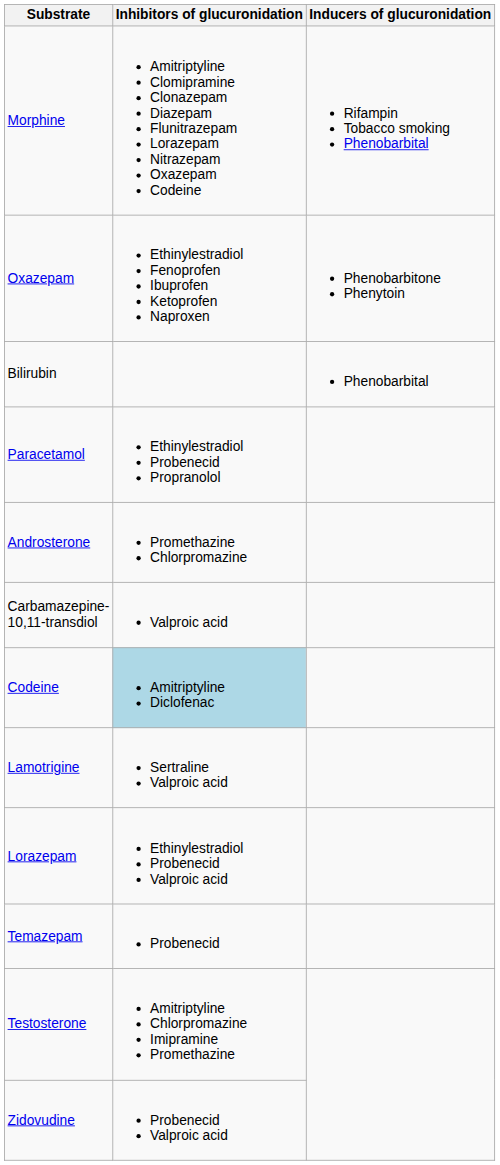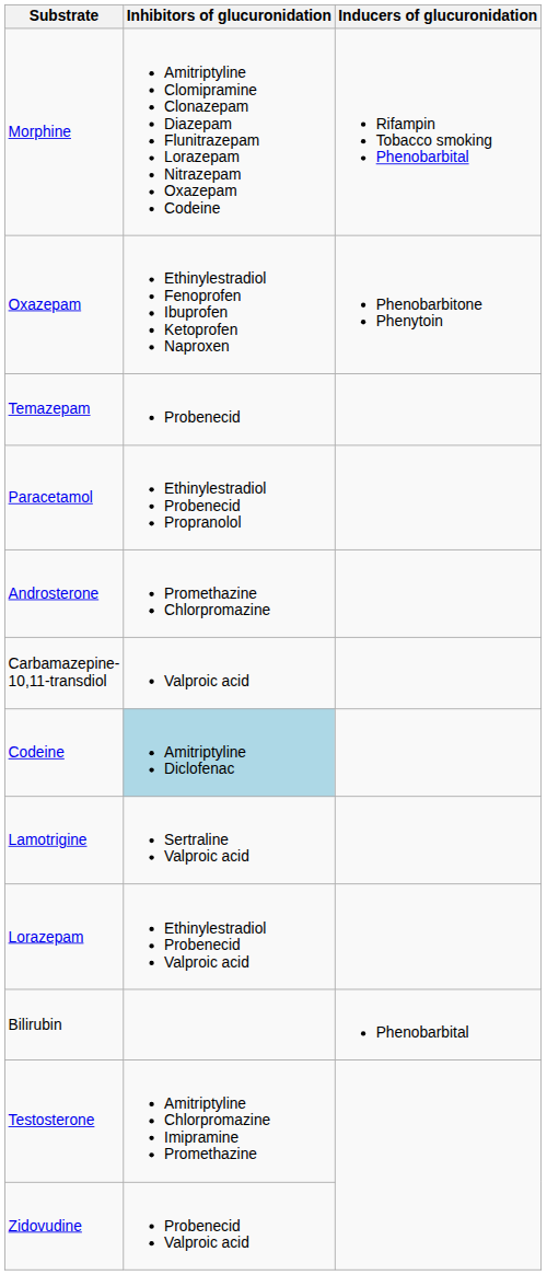 <table class="wikitable">
 <tr>
 <th>Substrate</th>
 <th>Inhibitors of glucuronidation</th>
 <th>Inducers of glucuronidation</th>
 </tr>
 <tr>
 <td><a href='#'>Morphine</a></td>
 <td><br><ul><li>Amitriptyline</li><li>Clomipramine</li><li>Clonazepam</li><li>Diazepam</li><li>Flunitrazepam</li><li>Lorazepam</li><li>Nitrazepam</li><li>Oxazepam</li><li>Codeine</li></ul></td>
 <td><br><ul><li>Rifampin</li><li>Tobacco smoking</li><li><a href='#'>Phenobarbital</a></li></ul></td>
 </tr>
 <tr>
 <td><a href='#'>Oxazepam</a></td>
 <td><br><ul><li>Ethinylestradiol</li><li>Fenoprofen</li><li>Ibuprofen</li><li>Ketoprofen</li><li>Naproxen</li></ul></td>
 <td><br><ul><li>Phenobarbitone</li><li>Phenytoin</li></ul></td>
 </tr>
 <tr>
-<td>Bilirubin</td>
+<td><a href='#'>Temazepam</a></td>
+<td><br><ul><li>Probenecid</li></ul></td>
 <td></td>
-<td><br><ul><li>Phenobarbital</li></ul></td>
 </tr>
 <tr>
 <td><a href='#'>Paracetamol</a></td>
 <td><br><ul><li>Ethinylestradiol</li><li>Probenecid</li><li>Propranolol</li></ul></td>
 <td></td>
 </tr>
 <tr>
 <td><a href='#'>Androsterone</a></td>
 <td><br><ul><li>Promethazine</li><li>Chlorpromazine</li></ul></td>
 <td></td>
 </tr>
 <tr>
 <td>Carbamazepine-<br>10,11-transdiol</td>
 <td><br><ul><li>Valproic acid</li></ul></td>
 <td></td>
 </tr>
 <tr>
 <td><a href='#'>Codeine</a></td>
 <td style="background: lightblue;"><br><ul><li>Amitriptyline</li><li>Diclofenac</li></ul></td>
 <td></td>
 </tr>
 <tr>
 <td><a href='#'>Lamotrigine</a></td>
 <td><br><ul><li>Sertraline</li><li>Valproic acid</li></ul></td>
 </tr>
 <tr>
 <td><a href='#'>Lorazepam</a></td>
 <td><br><ul><li>Ethinylestradiol</li><li>Probenecid</li><li>Valproic acid</li></ul></td>
 <td></td>
 </tr>
 <tr>
-<td><a href='#'>Temazepam</a></td>
-<td><br><ul><li>Probenecid</li></ul></td>
+<td>Bilirubin</td>
 <td></td>
+<td><br><ul><li>Phenobarbital</li></ul></td>
 </tr>
 <tr>
 <td><a href='#'>Testosterone</a></td>
 <td><br><ul><li>Amitriptyline</li><li>Chlorpromazine</li><li>Imipramine</li><li>Promethazine</li></ul></td>
 </tr>
 <tr>
 <td><a href='#'>Zidovudine</a></td>
 <td><br><ul><li>Probenecid</li><li>Valproic acid</li></ul></td>
 </tr>
 </table>
